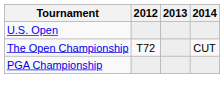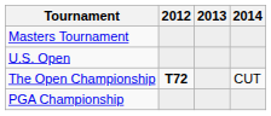 <table class="wikitable" style="font-size:95%;text-align:center;">
 <tr>
 <th>Tournament</th>
 <th>2012</th>
 <th>2013</th>
 <th>2014</th>
+</tr>
+<tr>
+<td align=left><a href='#'>Masters Tournament</a></td>
+<td style="background:#eeeeee;"></td>
+<td style="background:#eeeeee;"></td>
+<td style="background:#eeeeee;"></td>
 </tr>
 <tr>
 <td align=left><a href='#'>U.S. Open</a></td>
 <td style="background:#eeeeee;"></td>
 <td style="background:#eeeeee;"></td>
 <td style="background:#eeeeee;"></td>
 </tr>
 <tr>
 <td align=left><a href='#'>The Open Championship</a></td>
-<td>T72</td>
+<td><strong>T72</strong></td>
 <td style="background:#eeeeee;"></td>
 <td>CUT</td>
 </tr>
 <tr>
 <td align=left><a href='#'>PGA Championship</a></td>
 <td style="background:#eeeeee;"></td>
 <td style="background:#eeeeee;"></td>
 <td style="background:#eeeeee;"></td>
 </tr>
 </table>
